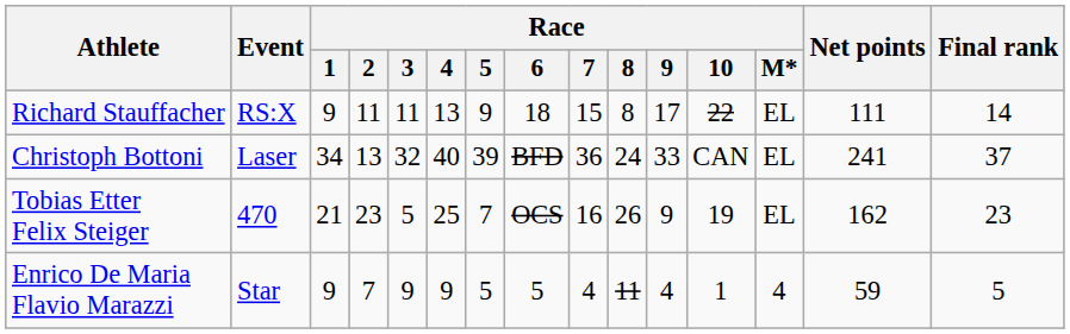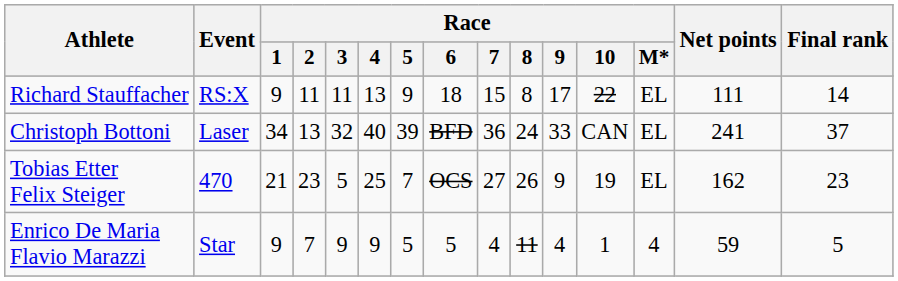 <table class="wikitable" style="font-size:90%">
 <tr>
 <th rowspan=2>Athlete</th>
 <th rowspan=2>Event</th>
 <th colspan=11>Race</th>
 <th rowspan=2>Net points</th>
 <th rowspan=2>Final rank</th>
 </tr>
 <tr style="font-size:95%">
 <th>1</th>
 <th>2</th>
 <th>3</th>
 <th>4</th>
 <th>5</th>
 <th>6</th>
 <th>7</th>
 <th>8</th>
 <th>9</th>
 <th>10</th>
 <th>M*</th>
 </tr>
 <tr align=center>
 <td align=left><a href='#'>Richard Stauffacher</a></td>
 <td align=left><a href='#'>RS:X</a></td>
 <td>9</td>
 <td>11</td>
 <td>11</td>
 <td>13</td>
 <td>9</td>
 <td>18</td>
 <td>15</td>
 <td>8</td>
 <td>17</td>
 <td><s>22</s></td>
 <td>EL</td>
 <td>111</td>
 <td>14</td>
 </tr>
 <tr align=center>
 <td align=left><a href='#'>Christoph Bottoni</a></td>
 <td align=left><a href='#'>Laser</a></td>
 <td>34</td>
 <td>13</td>
 <td>32</td>
 <td>40</td>
 <td>39</td>
 <td><s>BFD</s></td>
 <td>36</td>
 <td>24</td>
 <td>33</td>
 <td>CAN</td>
 <td>EL</td>
 <td>241</td>
 <td>37</td>
 </tr>
 <tr align=center>
 <td align=left><a href='#'>Tobias Etter</a><br><a href='#'>Felix Steiger</a></td>
 <td align=left><a href='#'>470</a></td>
 <td>21</td>
 <td>23</td>
 <td>5</td>
 <td>25</td>
 <td>7</td>
 <td><s>OCS</s></td>
-<td>16</td>
+<td>27</td>
 <td>26</td>
 <td>9</td>
 <td>19</td>
 <td>EL</td>
 <td>162</td>
 <td>23</td>
 </tr>
 <tr align=center>
 <td align=left><a href='#'>Enrico De Maria</a><br><a href='#'>Flavio Marazzi</a></td>
 <td align=left><a href='#'>Star</a></td>
 <td>9</td>
 <td>7</td>
 <td>9</td>
 <td>9</td>
 <td>5</td>
 <td>5</td>
 <td>4</td>
 <td><s>11</s></td>
 <td>4</td>
 <td>1</td>
 <td>4</td>
 <td>59</td>
 <td>5</td>
 </tr>
 </table>
